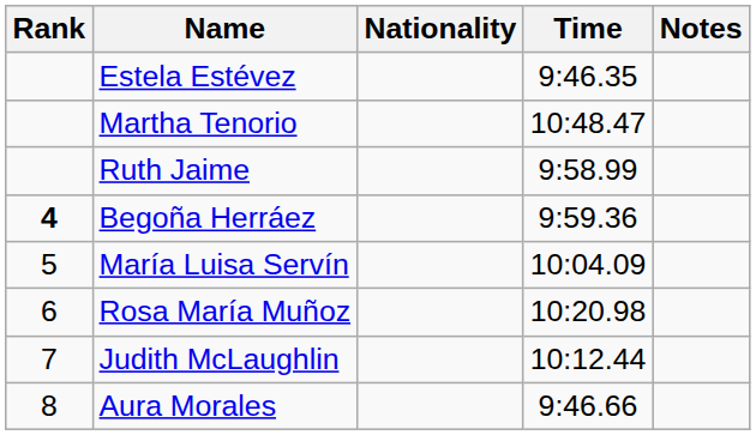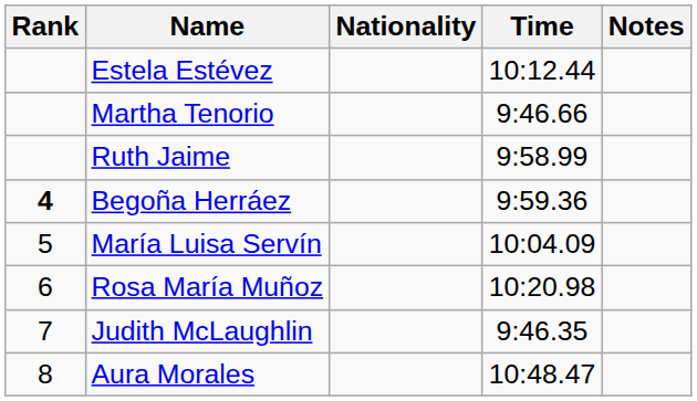 <table class="wikitable sortable" style="text-align:center">
 <tr>
 <th>Rank</th>
 <th>Name</th>
 <th>Nationality</th>
 <th>Time</th>
 <th>Notes</th>
 </tr>
 <tr>
 <td align=center></td>
 <td align=left><a href='#'>Estela Estévez</a></td>
 <td align=left></td>
-<td>9:46.35</td>
+<td>10:12.44</td>
 <td></td>
 </tr>
 <tr>
 <td align=center></td>
 <td align=left><a href='#'>Martha Tenorio</a></td>
 <td align=left></td>
-<td>10:48.47</td>
+<td>9:46.66</td>
 <td></td>
 </tr>
 <tr>
 <td align=center></td>
 <td align=left><a href='#'>Ruth Jaime</a></td>
 <td align=left></td>
 <td>9:58.99</td>
 <td></td>
 </tr>
 <tr>
 <td align=center><strong>4</strong></td>
 <td align=left><a href='#'>Begoña Herráez</a></td>
 <td align=left></td>
 <td>9:59.36</td>
 <td></td>
 </tr>
 <tr>
 <td align=center>5</td>
 <td align=left><a href='#'>María Luisa Servín</a></td>
 <td align=left></td>
 <td>10:04.09</td>
 <td></td>
 </tr>
 <tr>
 <td align=center>6</td>
 <td align=left><a href='#'>Rosa María Muñoz</a></td>
 <td align=left></td>
 <td>10:20.98</td>
 <td></td>
 </tr>
 <tr>
 <td align=center>7</td>
 <td align=left><a href='#'>Judith McLaughlin</a></td>
 <td align=left></td>
-<td>10:12.44</td>
+<td>9:46.35</td>
 <td></td>
 </tr>
 <tr>
 <td align=center>8</td>
 <td align=left><a href='#'>Aura Morales</a></td>
 <td align=left></td>
-<td>9:46.66</td>
+<td>10:48.47</td>
 <td></td>
 </tr>
 </table>
